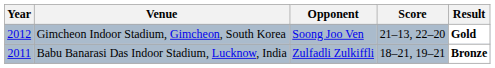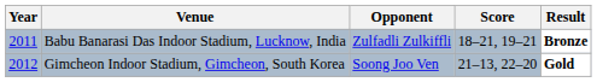 <table class="sortable wikitable" style="font-size: 90%">
 <tr>
 <th>Year</th>
 <th>Venue</th>
 <th>Opponent</th>
 <th>Score</th>
 <th>Result</th>
 </tr>
 <tr style="background:#AABBCC">
+<td align="center"><a href='#'>2011</a></td>
+<td align="left">Babu Banarasi Das Indoor Stadium, <a href='#'>Lucknow</a>, India</td>
+<td align="left"> <a href='#'>Zulfadli Zulkiffli</a></td>
+<td align="left">18–21, 19–21</td>
+<td style="text-align:left; background:white"> <strong>Bronze</strong></td>
+</tr>
+<tr style="background:#AABBCC">
 <td align="center"><a href='#'>2012</a></td>
 <td align="left">Gimcheon Indoor Stadium, <a href='#'>Gimcheon</a>, South Korea</td>
 <td align="left"> <a href='#'>Soong Joo Ven</a></td>
 <td align="left">21–13, 22–20</td>
 <td style="text-align:left; background:white"> <strong>Gold</strong></td>
 </tr>
-<tr style="background:#AABBCC">
-<td align="center"><a href='#'>2011</a></td>
-<td align="left">Babu Banarasi Das Indoor Stadium, <a href='#'>Lucknow</a>, India</td>
-<td align="left"> <a href='#'>Zulfadli Zulkiffli</a></td>
-<td align="left">18–21, 19–21</td>
-<td style="text-align:left; background:white"> <strong>Bronze</strong></td>
-</tr>
 </table>
